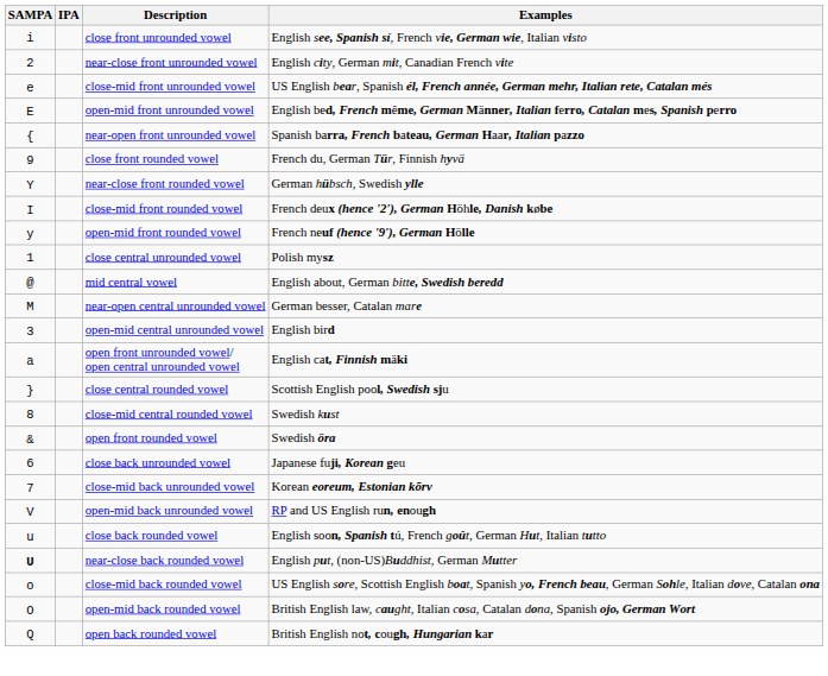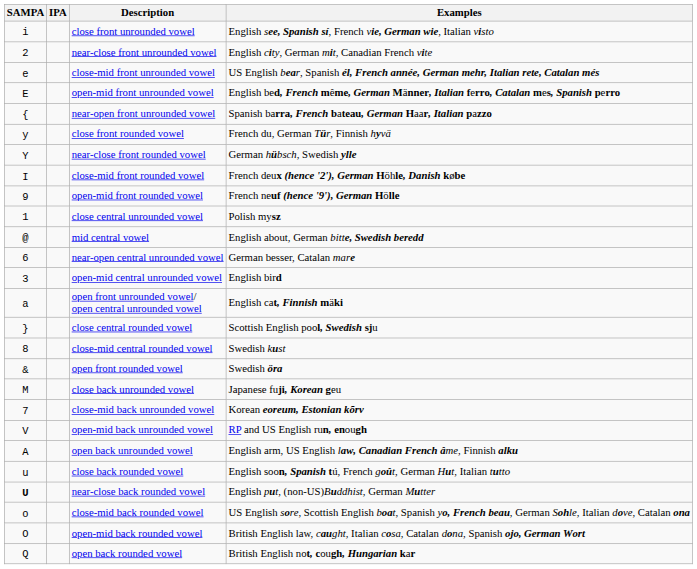 <table class="wikitable">
 <tr>
 <th>SAMPA</th>
 <th>IPA</th>
 <th>Description</th>
 <th>Examples</th>
 </tr>
 <tr>
 <td style="text-align: center; font-size: larger; width: 2em;"><code>i</code></td>
 <td></td>
 <td><a href='#'>close front unrounded vowel</a></td>
 <td>English <em>s<strong>ee<strong><em>, Spanish </em>s</strong>í</em></strong>, French <em>v<strong>ie<strong><em>, German </em>w</strong>ie</em></strong>, Italian <em>v<strong>i</strong>sto</em></td>
 </tr>
 <tr>
 <td style="text-align: center; font-size: larger; width: 2em;"><code>2</code></td>
 <td></td>
 <td><a href='#'>near-close front unrounded vowel</a></td>
 <td>English <em>c<strong>i</strong>ty</em>, German <em>m<strong>i</strong>t</em>, Canadian French <em>v<strong>i</strong>te</em></td>
 </tr>
 <tr>
 <td style="text-align: center; font-size: larger; width: 2em;"><code>e</code></td>
 <td></td>
 <td><a href='#'>close-mid front unrounded vowel</a></td>
 <td>US English <em>b<strong>ea</strong>r</em>, Spanish <strong><em>é<strong>l<em>, French </em>ann</strong>é<strong>e<em>, German </em>m</strong>eh<strong>r<em>, Italian </em>r</strong>e<strong>te<em>, Catalan </em>m</strong>é<strong>s<em></td>
 </tr>
 <tr>
 <td style="text-align: center; font-size: larger; width: 2em;"><code>E</code></td>
 <td></td>
 <td><a href='#'>open-mid front unrounded vowel</a></td>
 <td>English </em>b</strong>e<strong>d<em>, French </em>m</strong>ê<strong>me<em>, German </em>M</strong>ä<strong>nner<em>, Italian </em>f</strong>e<strong>rro<em>, Catalan </em>m</strong>e<strong>s<em>, Spanish </em>p</strong>e<strong>rro<em></td>
 </tr>
 <tr>
 <td style="text-align: center; font-size: larger; width: 2em;"><code>{</code></td>
 <td></td>
 <td><a href='#'>near-open front unrounded vowel</a></td>
 <td>Spanish </em>b</strong>a<strong>rra<em>, French </em>b</strong>a<strong>teau<em>, German </em>H</strong>aa<strong>r<em>, Italian </em>p</strong>a<strong>zzo<em></td>
 </tr>
 <tr>
-<td style="text-align: center; font-size: larger; width: 2em;"><code>9</code></td>
+<td style="text-align: center; font-size: larger; width: 2em;"><code>y</code></td>
 <td></td>
 <td><a href='#'>close front rounded vowel</a></td>
 <td>French </em>d</strong>u</em></strong>, German <em>T<strong>ü</strong>r</em>, Finnish <em>h<strong>y</strong>vä</em></td>
 </tr>
 <tr>
 <td style="text-align: center; font-size: larger; width: 2em;"><code>Y</code></td>
 <td></td>
 <td><a href='#'>near-close front rounded vowel</a></td>
 <td>German <em>h<strong>ü</strong>bsch</em>, Swedish <strong><em>y<strong>lle<em></td>
 </tr>
 <tr>
 <td style="text-align: center; font-size: larger; width: 2em;"><code>I</code></td>
 <td></td>
 <td><a href='#'>close-mid front rounded vowel</a></td>
 <td>French </em>d</strong>eu<strong>x<em> (hence '2'), German </em>H</strong>öh<strong>le<em>, Danish </em>k</strong>ø<strong>be<em></td>
 </tr>
 <tr>
-<td style="text-align: center; font-size: larger; width: 2em;"><code>y</code></td>
+<td style="text-align: center; font-size: larger; width: 2em;"><code>9</code></td>
 <td></td>
 <td><a href='#'>open-mid front rounded vowel</a></td>
 <td>French </em>n</strong>e<strong>uf<em> (hence '9'), German </em>H</strong>ö<strong>lle<em></td>
 </tr>
 <tr>
 <td style="text-align: center; font-size: larger; width: 2em;"><code>1</code></td>
 <td></td>
 <td><a href='#'>close central unrounded vowel</a></td>
 <td>Polish </em>m</strong>y<strong>sz<em></td>
 </tr>
 <tr>
 <td style="text-align: center; font-size: larger; width: 2em;"><code>@</code></td>
 <td></td>
 <td><a href='#'>mid central vowel</a></td>
 <td>English </em></strong>a</strong>bout</em>, German <em>bitt<strong>e<strong><em>, Swedish </em>b</strong>e<strong>redd<em></td>
 </tr>
 <tr>
-<td style="text-align: center; font-size: larger; width: 2em;"><code>M</code></td>
+<td style="text-align: center; font-size: larger; width: 2em;"><code>6</code></td>
 <td></td>
 <td><a href='#'>near-open central unrounded vowel</a></td>
 <td>German </em>bess</strong>er</em></strong>, Catalan <em>mar<strong>e<strong><em></td>
 </tr>
 <tr>
 <td style="text-align: center; font-size: larger; width: 2em;"><code>3</code></td>
 <td></td>
 <td><a href='#'>open-mid central unrounded vowel</a></td>
 <td>English </em>b</strong>ir<strong>d<em></td>
 </tr>
 <tr>
 <td style="text-align: center; font-size: larger; width: 2em;"><code>a</code></td>
 <td></td>
 <td><a href='#'>open front unrounded vowel</a>/<br><a href='#'>open central unrounded vowel</a></td>
 <td>English </em>c</strong>a<strong>t<em>, Finnish </em>m</strong>ä<strong>ki<em></td>
 </tr>
 <tr>
 <td style="text-align: center; font-size: larger; width: 2em;"><code>}</code></td>
 <td></td>
 <td><a href='#'>close central rounded vowel</a></td>
 <td>Scottish English </em>p</strong>oo<strong>l<em>, Swedish </em>sj</strong>u</em></strong></td>
 </tr>
 <tr>
 <td style="text-align: center; font-size: larger; width: 2em;"><code>8</code></td>
 <td></td>
 <td><a href='#'>close-mid central rounded vowel</a></td>
 <td>Swedish <em>k<strong>u</strong>st</em></td>
 </tr>
 <tr>
 <td style="text-align: center; font-size: larger; width: 2em;"><code>&</code></td>
 <td></td>
 <td><a href='#'>open front rounded vowel</a></td>
 <td>Swedish <strong><em>ö<strong>ra<em></td>
 </tr>
 <tr>
-<td style="text-align: center; font-size: larger; width: 2em;"><code>6</code></td>
+<td style="text-align: center; font-size: larger; width: 2em;"><code>M</code></td>
 <td></td>
 <td><a href='#'>close back unrounded vowel</a></td>
 <td>Japanese </em>f</strong>u<strong>ji<em>, Korean </em>g</strong>eu</em></strong></td>
 </tr>
 <tr>
 <td style="text-align: center; font-size: larger; width: 2em;"><code>7</code></td>
 <td></td>
 <td><a href='#'>close-mid back unrounded vowel</a></td>
 <td>Korean <strong><em>eo<strong>reum<em>, Estonian </em>k</strong>õ<strong>rv<em></td>
 </tr>
 <tr>
 <td style="text-align: center; font-size: larger; width: 2em;"><code>V</code></td>
 <td></td>
 <td><a href='#'>open-mid back unrounded vowel</a></td>
 <td><a href='#'>RP</a> and US English </em>r</strong>u<strong>n<em>, </em>en</strong>ou<strong>gh<em></td>
+</tr>
+<tr>
+<td style="text-align: center; font-size: larger; width: 2em;"><code>A</code></td>
+<td></td>
+<td><a href='#'>open back unrounded vowel</a></td>
+<td>English </em></strong>a</strong>rm</em>, US English <em>l<strong>aw<strong><em>, Canadian French </em></strong>â</strong>me</em>, Finnish <strong><em>a<strong>lku<em></td>
 </tr>
 <tr>
 <td style="text-align: center; font-size: larger; width: 2em;"><code>u</code></td>
 <td></td>
 <td><a href='#'>close back rounded vowel</a></td>
 <td>English </em>s</strong>oo<strong>n<em>, Spanish </em>t</strong>ú</em></strong>, French <em>g<strong>oû</strong>t</em>, German <em>H<strong>u</strong>t</em>, Italian <em>t<strong>u</strong>tto</em></td>
 </tr>
 <tr>
 <td style="text-align: center; font-size: larger; width: 2em;"><strong><code>U</code></strong></td>
 <td></td>
 <td><a href='#'>near-close back rounded vowel</a></td>
 <td>English <em>p<strong>u</strong>t</em>, (non-US)<em>B<strong>u</strong>ddhist</em>, German <em>M<strong>u</strong>tter</em></td>
 </tr>
 <tr>
 <td style="text-align: center; font-size: larger; width: 2em;"><code>o</code></td>
 <td></td>
 <td><a href='#'>close-mid back rounded vowel</a></td>
 <td>US English <em>s<strong>o</strong>re</em>, Scottish English <em>b<strong>oa</strong>t</em>, Spanish <em>y<strong>o<strong><em>, French </em>b</strong>eau</em></strong>, German <em>S<strong>oh</strong>le</em>, Italian <em>d<strong>o</strong>ve</em>, Catalan <strong><em>o<strong>na<em></td>
 </tr>
 <tr>
 <td style="text-align: center; font-size: larger; width: 2em;"><code>O</code></td>
 <td></td>
 <td><a href='#'>open-mid back rounded vowel</a></td>
 <td>British English </em>l</strong>aw</em></strong>, <em>c<strong>au</strong>ght</em>, Italian <em>c<strong>o</strong>sa</em>, Catalan <em>d<strong>o</strong>na</em>, Spanish <strong><em>o<strong>jo<em>, German </em>W</strong>o<strong>rt<em></td>
 </tr>
 <tr>
 <td style="text-align: center; font-size: larger; width: 2em;"><code>Q</code></td>
 <td></td>
 <td><a href='#'>open back rounded vowel</a></td>
 <td>British English </em>n</strong>o<strong>t<em>, </em>c</strong>ou<strong>gh<em>, Hungarian </em>k</strong>a<strong>r<em></td>
 </tr>
 </table>
